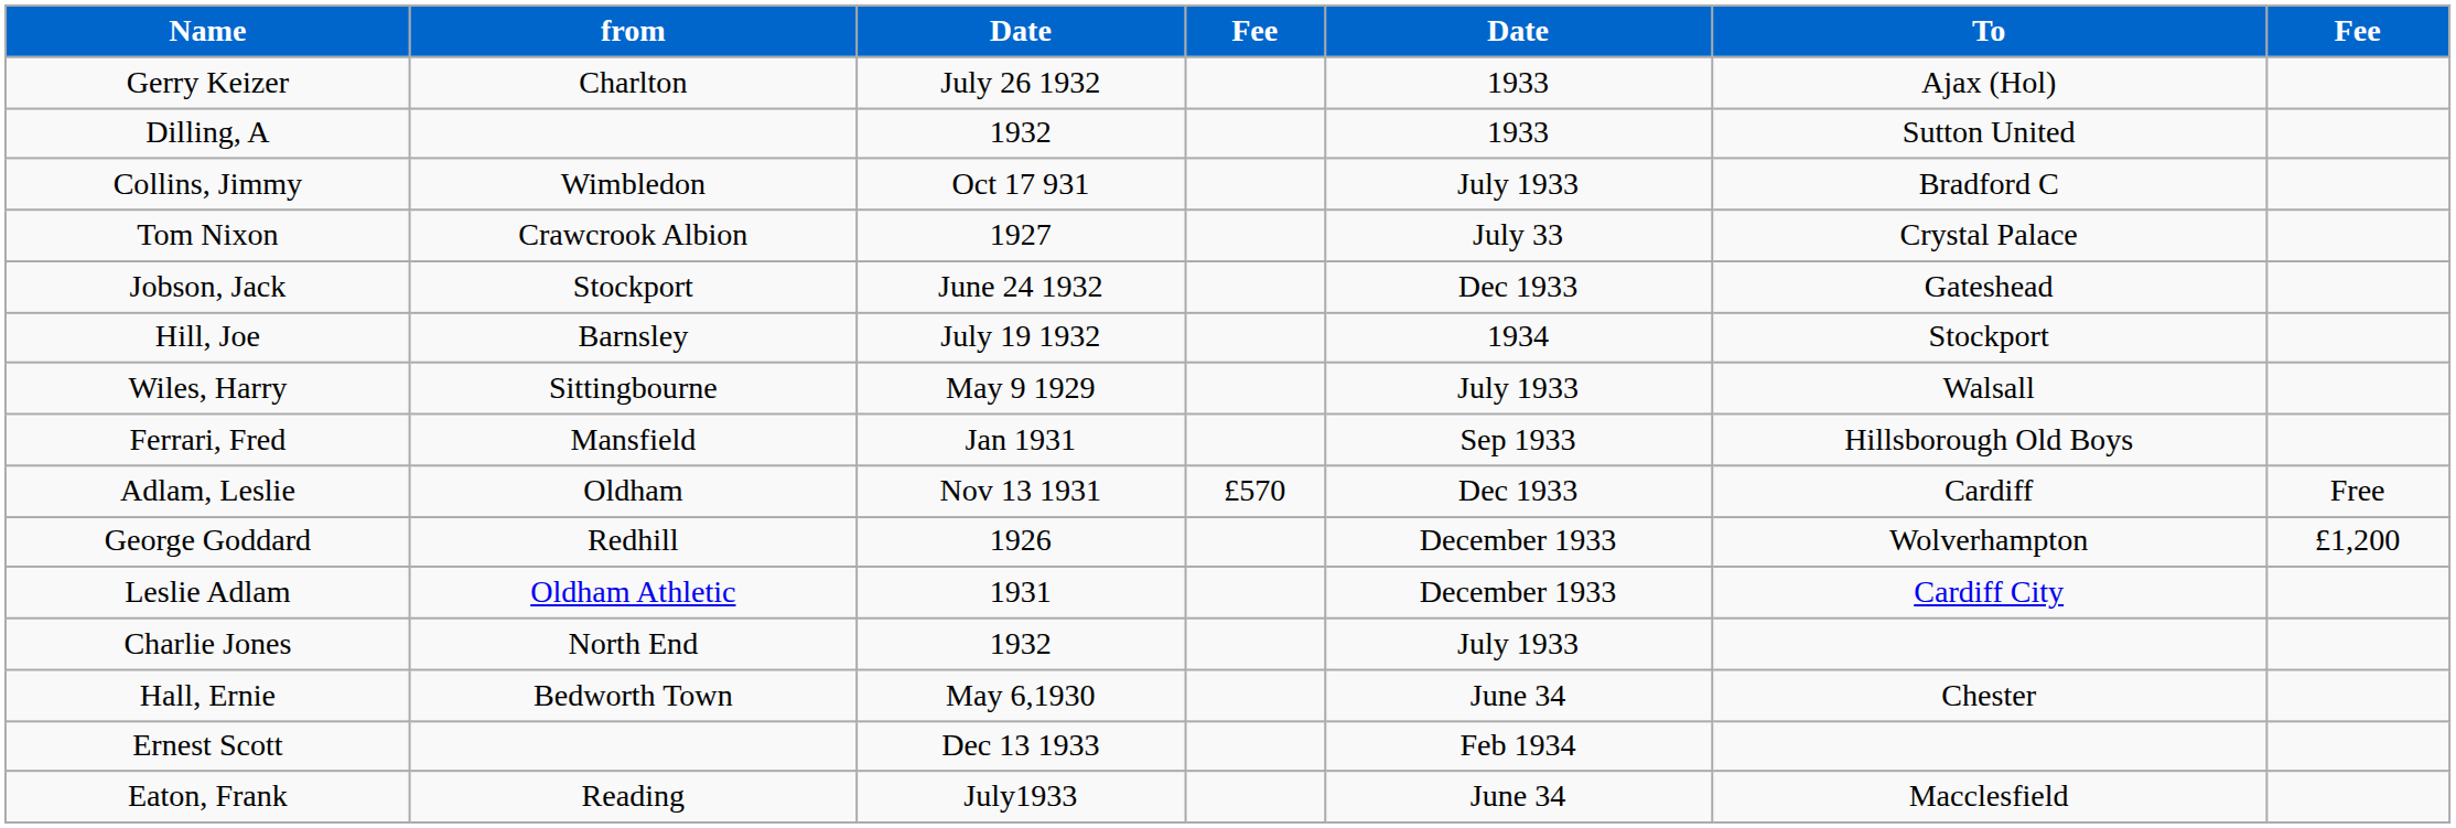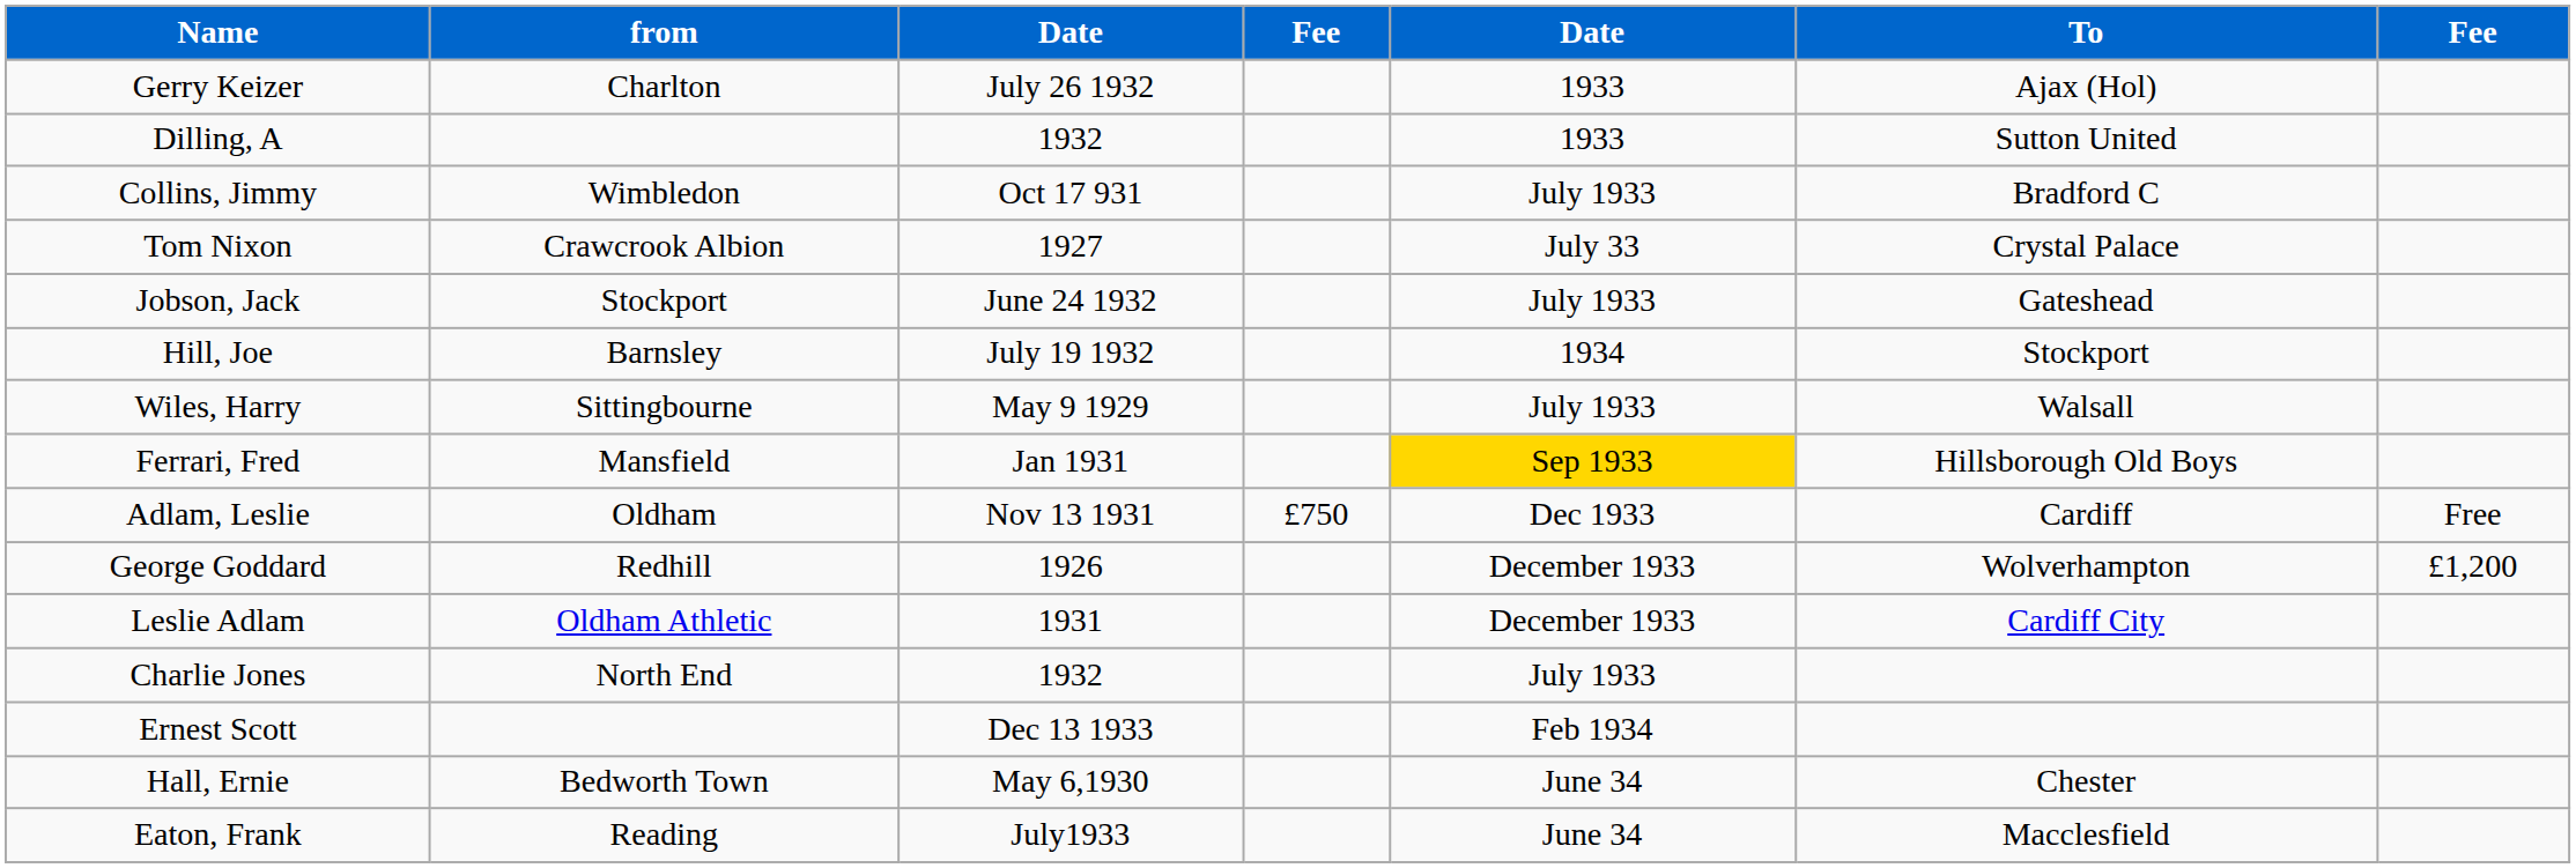 <table class="wikitable" style="text-align:center; font-size:90%; width:90%;">
 <tr>
 <th style="background:#0066CC; color:#FFFFFF; text-align:center;"><strong>Name</strong></th>
 <th style="background:#0066CC; color:#FFFFFF; text-align:center;">from</th>
 <th style="background:#0066CC; color:#FFFFFF; text-align:center;"><strong>Date</strong></th>
 <th style="background:#0066CC; color:#FFFFFF; text-align:center;"><strong>Fee</strong></th>
 <th style="background:#0066CC; color:#FFFFFF; text-align:center;"><strong>Date</strong></th>
 <th style="background:#0066CC; color:#FFFFFF; text-align:center;"><strong>To</strong></th>
 <th style="background:#0066CC; color:#FFFFFF; text-align:center;"><strong>Fee</strong></th>
 </tr>
 <tr>
 <td>Gerry Keizer</td>
 <td>Charlton</td>
 <td>July 26 1932</td>
 <td></td>
 <td>1933</td>
 <td>Ajax (Hol)</td>
 <td></td>
 </tr>
 <tr>
 <td>Dilling, A</td>
 <td></td>
 <td>1932</td>
 <td></td>
 <td>1933</td>
 <td>Sutton United</td>
 <td></td>
 </tr>
 <tr>
 <td>Collins, Jimmy</td>
 <td>Wimbledon</td>
 <td>Oct 17 931</td>
 <td></td>
 <td>July 1933</td>
 <td>Bradford C</td>
 <td></td>
 </tr>
 <tr>
 <td>Tom Nixon</td>
 <td>Crawcrook Albion</td>
 <td>1927</td>
 <td></td>
 <td>July 33</td>
 <td>Crystal Palace</td>
 <td></td>
 </tr>
 <tr>
 <td>Jobson, Jack</td>
 <td>Stockport</td>
 <td>June 24 1932</td>
 <td></td>
-<td>Dec 1933</td>
+<td>July 1933</td>
 <td>Gateshead</td>
 <td></td>
 </tr>
 <tr>
 <td>Hill, Joe</td>
 <td>Barnsley</td>
 <td>July 19 1932</td>
 <td></td>
 <td>1934</td>
 <td>Stockport</td>
 <td></td>
 </tr>
 <tr>
 <td>Wiles, Harry</td>
 <td>Sittingbourne</td>
 <td>May 9 1929</td>
 <td></td>
 <td>July 1933</td>
 <td>Walsall</td>
 <td></td>
 </tr>
 <tr>
 <td>Ferrari, Fred</td>
 <td>Mansfield</td>
 <td>Jan 1931</td>
 <td></td>
-<td>Sep 1933</td>
+<td style="background: gold;">Sep 1933</td>
 <td>Hillsborough Old Boys</td>
 <td></td>
 </tr>
 <tr>
 <td>Adlam, Leslie</td>
 <td>Oldham</td>
 <td>Nov 13 1931</td>
-<td>£570</td>
+<td>£750</td>
 <td>Dec 1933</td>
 <td>Cardiff</td>
 <td>Free</td>
 </tr>
 <tr>
 <td>George Goddard</td>
 <td>Redhill</td>
 <td>1926</td>
 <td></td>
 <td>December 1933</td>
 <td>Wolverhampton</td>
 <td>£1,200</td>
 </tr>
 <tr>
 <td>Leslie Adlam</td>
 <td><a href='#'>Oldham Athletic</a></td>
 <td>1931</td>
 <td></td>
 <td>December 1933</td>
 <td><a href='#'>Cardiff City</a></td>
 <td></td>
 </tr>
 <tr>
 <td>Charlie Jones</td>
 <td>North End</td>
 <td>1932</td>
 <td></td>
 <td>July 1933</td>
 <td></td>
 <td></td>
 </tr>
 <tr>
+<td>Ernest Scott</td>
+<td></td>
+<td>Dec 13 1933</td>
+<td></td>
+<td>Feb 1934</td>
+<td></td>
+<td></td>
+</tr>
+<tr>
 <td>Hall, Ernie</td>
 <td>Bedworth Town</td>
 <td>May 6,1930</td>
 <td></td>
 <td>June 34</td>
 <td>Chester</td>
-<td></td>
-</tr>
-<tr>
-<td>Ernest Scott</td>
-<td></td>
-<td>Dec 13 1933</td>
-<td></td>
-<td>Feb 1934</td>
-<td></td>
 <td></td>
 </tr>
 <tr>
 <td>Eaton, Frank</td>
 <td>Reading</td>
 <td>July1933</td>
 <td></td>
 <td>June 34</td>
 <td>Macclesfield</td>
 <td></td>
 </tr>
 </table>
